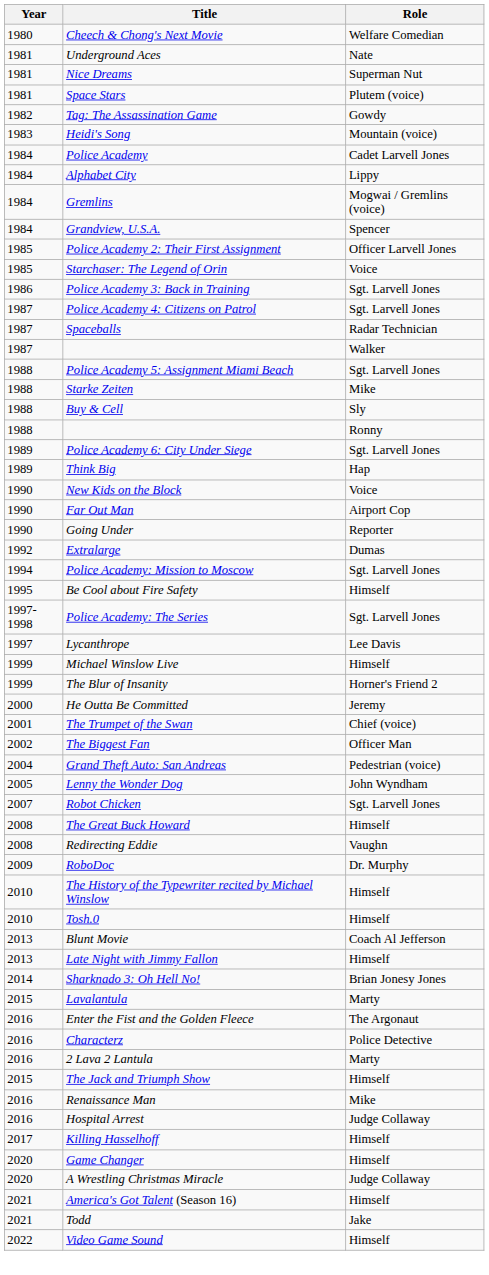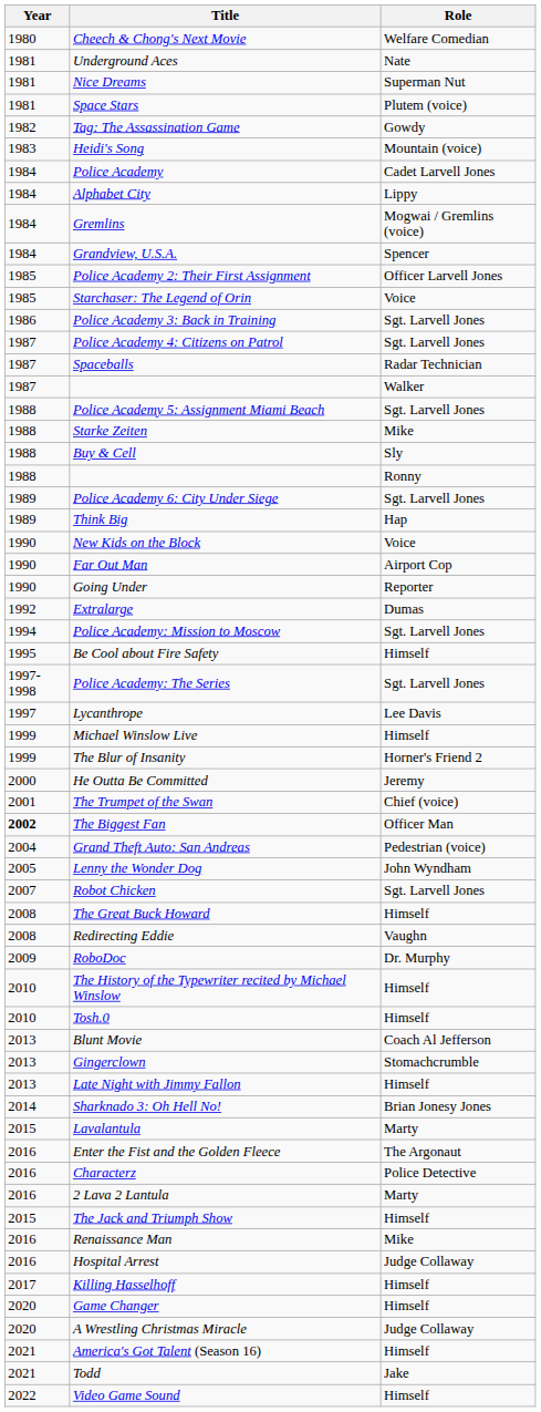 <table class="wikitable">
 <tr>
 <th>Year</th>
 <th>Title</th>
 <th>Role</th>
 </tr>
 <tr>
 <td>1980</td>
 <td><em><a href='#'>Cheech & Chong's Next Movie</a></em></td>
 <td>Welfare Comedian</td>
 </tr>
 <tr>
 <td>1981</td>
 <td><em>Underground Aces</em></td>
 <td>Nate</td>
 </tr>
 <tr>
 <td>1981</td>
 <td><em><a href='#'>Nice Dreams</a></em></td>
 <td>Superman Nut</td>
 </tr>
 <tr>
 <td>1981</td>
 <td><em><a href='#'>Space Stars</a></em></td>
 <td>Plutem (voice)</td>
 </tr>
 <tr>
 <td>1982</td>
 <td><em><a href='#'>Tag: The Assassination Game</a></em></td>
 <td>Gowdy</td>
 </tr>
 <tr>
 <td>1983</td>
 <td><em><a href='#'>Heidi's Song</a></em></td>
 <td>Mountain (voice)</td>
 </tr>
 <tr>
 <td>1984</td>
 <td><em><a href='#'>Police Academy</a></em></td>
 <td>Cadet Larvell Jones</td>
 </tr>
 <tr>
 <td>1984</td>
 <td><em><a href='#'>Alphabet City</a></em></td>
 <td>Lippy</td>
 </tr>
 <tr>
 <td>1984</td>
 <td><em><a href='#'>Gremlins</a></em></td>
 <td>Mogwai / Gremlins (voice)</td>
 </tr>
 <tr>
 <td>1984</td>
 <td><em><a href='#'>Grandview, U.S.A.</a></em></td>
 <td>Spencer</td>
 </tr>
 <tr>
 <td>1985</td>
 <td><em><a href='#'>Police Academy 2: Their First Assignment</a></em></td>
 <td>Officer Larvell Jones</td>
 </tr>
 <tr>
 <td>1985</td>
 <td><em><a href='#'>Starchaser: The Legend of Orin</a></em></td>
 <td>Voice</td>
 </tr>
 <tr>
 <td>1986</td>
 <td><em><a href='#'>Police Academy 3: Back in Training</a></em></td>
 <td>Sgt. Larvell Jones</td>
 </tr>
 <tr>
 <td>1987</td>
 <td><em><a href='#'>Police Academy 4: Citizens on Patrol</a></em></td>
 <td>Sgt. Larvell Jones</td>
 </tr>
 <tr>
 <td>1987</td>
 <td><em><a href='#'>Spaceballs</a></em></td>
 <td>Radar Technician</td>
 </tr>
 <tr>
 <td>1987</td>
 <td><em></em></td>
 <td>Walker</td>
 </tr>
 <tr>
 <td>1988</td>
 <td><em><a href='#'>Police Academy 5: Assignment Miami Beach</a></em></td>
 <td>Sgt. Larvell Jones</td>
 </tr>
 <tr>
 <td>1988</td>
 <td><em><a href='#'>Starke Zeiten</a></em></td>
 <td>Mike</td>
 </tr>
 <tr>
 <td>1988</td>
 <td><em><a href='#'>Buy & Cell</a></em></td>
 <td>Sly</td>
 </tr>
 <tr>
 <td>1988</td>
 <td><em></em></td>
 <td>Ronny</td>
 </tr>
 <tr>
 <td>1989</td>
 <td><em><a href='#'>Police Academy 6: City Under Siege</a></em></td>
 <td>Sgt. Larvell Jones</td>
 </tr>
 <tr>
 <td>1989</td>
 <td><em><a href='#'>Think Big</a></em></td>
 <td>Hap</td>
 </tr>
 <tr>
 <td>1990</td>
 <td><em><a href='#'>New Kids on the Block</a></em></td>
 <td>Voice</td>
 </tr>
 <tr>
 <td>1990</td>
 <td><em><a href='#'>Far Out Man</a></em></td>
 <td>Airport Cop</td>
 </tr>
 <tr>
 <td>1990</td>
 <td><em>Going Under</em></td>
 <td>Reporter</td>
 </tr>
 <tr>
 <td>1992</td>
 <td><em><a href='#'>Extralarge</a></em></td>
 <td>Dumas</td>
 </tr>
 <tr>
 <td>1994</td>
 <td><em><a href='#'>Police Academy: Mission to Moscow</a></em></td>
 <td>Sgt. Larvell Jones</td>
 </tr>
 <tr>
 <td>1995</td>
 <td><em>Be Cool about Fire Safety</em></td>
 <td>Himself</td>
 </tr>
 <tr>
 <td>1997-1998</td>
 <td><em><a href='#'>Police Academy: The Series</a></em></td>
 <td>Sgt. Larvell Jones</td>
 </tr>
 <tr>
 <td>1997</td>
 <td><em>Lycanthrope</em></td>
 <td>Lee Davis</td>
 </tr>
 <tr>
 <td>1999</td>
 <td><em>Michael Winslow Live</em></td>
 <td>Himself</td>
 </tr>
 <tr>
 <td>1999</td>
 <td><em>The Blur of Insanity</em></td>
 <td>Horner's Friend 2</td>
 </tr>
 <tr>
 <td>2000</td>
 <td><em>He Outta Be Committed</em></td>
 <td>Jeremy</td>
 </tr>
 <tr>
 <td>2001</td>
 <td><em><a href='#'>The Trumpet of the Swan</a></em></td>
 <td>Chief (voice)</td>
 </tr>
 <tr>
-<td>2002</td>
+<td><strong>2002</strong></td>
 <td><em><a href='#'>The Biggest Fan</a></em></td>
 <td>Officer Man</td>
 </tr>
 <tr>
 <td>2004</td>
 <td><em><a href='#'>Grand Theft Auto: San Andreas</a></em></td>
 <td>Pedestrian (voice)</td>
 </tr>
 <tr>
 <td>2005</td>
 <td><em><a href='#'>Lenny the Wonder Dog</a></em></td>
 <td>John Wyndham</td>
 </tr>
 <tr>
 <td>2007</td>
 <td><em><a href='#'>Robot Chicken</a></em></td>
 <td>Sgt. Larvell Jones</td>
 </tr>
 <tr>
 <td>2008</td>
 <td><em><a href='#'>The Great Buck Howard</a></em></td>
 <td>Himself</td>
 </tr>
 <tr>
 <td>2008</td>
 <td><em>Redirecting Eddie</em></td>
 <td>Vaughn</td>
 </tr>
 <tr>
 <td>2009</td>
 <td><em><a href='#'>RoboDoc</a></em></td>
 <td>Dr. Murphy</td>
 </tr>
 <tr>
 <td>2010</td>
 <td><em><a href='#'>The History of the Typewriter recited by Michael Winslow</a></em></td>
 <td>Himself</td>
 </tr>
 <tr>
 <td>2010</td>
 <td><em><a href='#'>Tosh.0</a></em></td>
 <td>Himself</td>
 </tr>
 <tr>
 <td>2013</td>
 <td><em>Blunt Movie</em></td>
 <td>Coach Al Jefferson</td>
+</tr>
+<tr>
+<td>2013</td>
+<td><em><a href='#'>Gingerclown</a></em></td>
+<td>Stomachcrumble</td>
 </tr>
 <tr>
 <td>2013</td>
 <td><em><a href='#'>Late Night with Jimmy Fallon</a></em></td>
 <td>Himself</td>
 </tr>
 <tr>
 <td>2014</td>
 <td><em><a href='#'>Sharknado 3: Oh Hell No!</a></em></td>
 <td>Brian Jonesy Jones</td>
 </tr>
 <tr>
 <td>2015</td>
 <td><em><a href='#'>Lavalantula</a></em></td>
 <td>Marty</td>
 </tr>
 <tr>
 <td>2016</td>
 <td><em>Enter the Fist and the Golden Fleece</em></td>
 <td>The Argonaut</td>
 </tr>
 <tr>
 <td>2016</td>
 <td><em><a href='#'>Characterz</a></em></td>
 <td>Police Detective</td>
 </tr>
 <tr>
 <td>2016</td>
 <td><em>2 Lava 2 Lantula</em></td>
 <td>Marty</td>
 </tr>
 <tr>
 <td>2015</td>
 <td><em><a href='#'>The Jack and Triumph Show</a></em></td>
 <td>Himself</td>
 </tr>
 <tr>
 <td>2016</td>
 <td><em>Renaissance Man</em></td>
 <td>Mike</td>
 </tr>
 <tr>
 <td>2016</td>
 <td><em>Hospital Arrest</em></td>
 <td>Judge Collaway</td>
 </tr>
 <tr>
 <td>2017</td>
 <td><em><a href='#'>Killing Hasselhoff</a></em></td>
 <td>Himself</td>
 </tr>
 <tr>
 <td>2020</td>
 <td><em><a href='#'>Game Changer</a></em></td>
 <td>Himself</td>
 </tr>
 <tr>
 <td>2020</td>
 <td><em>A Wrestling Christmas Miracle</em></td>
 <td>Judge Collaway</td>
 </tr>
 <tr>
 <td>2021</td>
 <td><em><a href='#'>America's Got Talent</a></em> (Season 16)</td>
 <td>Himself</td>
 </tr>
 <tr>
 <td>2021</td>
 <td><em>Todd</em></td>
 <td>Jake</td>
 </tr>
 <tr>
 <td>2022</td>
 <td><em><a href='#'>Video Game Sound</a></em></td>
 <td>Himself</td>
 </tr>
 </table>
